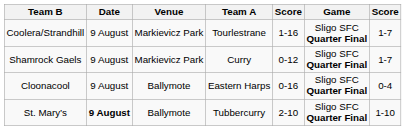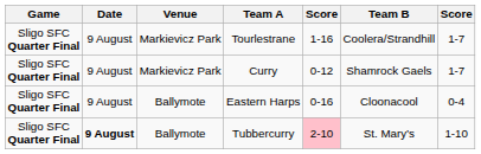 <table class="wikitable">
 <tr>
-<th>Team B</th>
+<th>Game</th>
 <th>Date</th>
 <th>Venue</th>
 <th>Team A</th>
 <th>Score</th>
-<th>Game</th>
+<th>Team B</th>
 <th>Score</th>
 </tr>
 <tr align="center">
-<td>Coolera/Strandhill</td>
+<td>Sligo SFC<br><strong>Quarter Final</strong></td>
 <td>9 August</td>
 <td>Markievicz Park</td>
 <td>Tourlestrane</td>
 <td>1-16</td>
-<td>Sligo SFC<br><strong>Quarter Final</strong></td>
+<td>Coolera/Strandhill</td>
 <td>1-7</td>
 </tr>
 <tr align="center">
-<td>Shamrock Gaels</td>
+<td>Sligo SFC<br><strong>Quarter Final</strong></td>
 <td>9 August</td>
 <td>Markievicz Park</td>
 <td>Curry</td>
 <td>0-12</td>
-<td>Sligo SFC<br><strong>Quarter Final</strong></td>
+<td>Shamrock Gaels</td>
 <td>1-7</td>
 </tr>
 <tr align="center">
-<td>Cloonacool</td>
+<td>Sligo SFC<br><strong>Quarter Final</strong></td>
 <td>9 August</td>
 <td>Ballymote</td>
 <td>Eastern Harps</td>
 <td>0-16</td>
-<td>Sligo SFC<br><strong>Quarter Final</strong></td>
+<td>Cloonacool</td>
 <td>0-4</td>
 </tr>
 <tr align="center">
-<td>St. Mary’s</td>
+<td>Sligo SFC<br><strong>Quarter Final</strong></td>
 <td><strong>9 August</strong></td>
 <td>Ballymote</td>
 <td>Tubbercurry</td>
-<td>2-10</td>
-<td>Sligo SFC<br><strong>Quarter Final</strong></td>
+<td style="background: pink;">2-10</td>
+<td>St. Mary’s</td>
 <td>1-10</td>
 </tr>
 </table>
